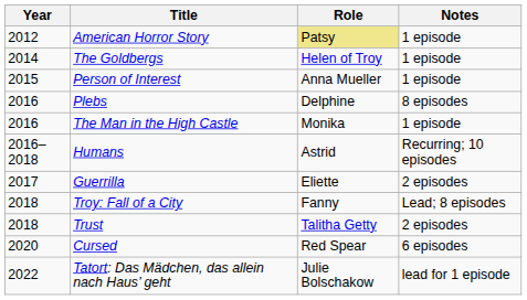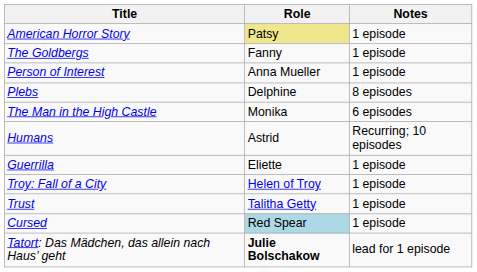 <table class="wikitable sortable">
 <tr>
-<th>Year</th>
 <th>Title</th>
 <th>Role</th>
 <th>Notes</th>
 </tr>
 <tr>
-<td>2012</td>
 <td><em><a href='#'>American Horror Story</a></em></td>
 <td style="background: khaki;">Patsy</td>
 <td>1 episode</td>
 </tr>
 <tr>
-<td>2014</td>
 <td><em><a href='#'>The Goldbergs</a></em></td>
-<td><a href='#'>Helen of Troy</a></td>
+<td>Fanny</td>
 <td>1 episode</td>
 </tr>
 <tr>
-<td>2015</td>
 <td><em><a href='#'>Person of Interest</a></em></td>
 <td>Anna Mueller</td>
 <td>1 episode</td>
 </tr>
 <tr>
-<td>2016</td>
 <td><em><a href='#'>Plebs</a></em></td>
 <td>Delphine</td>
 <td>8 episodes</td>
 </tr>
 <tr>
-<td>2016</td>
 <td><em><a href='#'>The Man in the High Castle</a></em></td>
 <td>Monika</td>
-<td>1 episode</td>
+<td>6 episodes</td>
 </tr>
 <tr>
-<td>2016–2018</td>
 <td><em><a href='#'>Humans</a></em></td>
 <td>Astrid</td>
 <td>Recurring; 10 episodes</td>
 </tr>
 <tr>
-<td>2017</td>
 <td><em><a href='#'>Guerrilla</a></em></td>
 <td>Eliette</td>
-<td>2 episodes</td>
+<td>1 episode</td>
 </tr>
 <tr>
-<td>2018</td>
 <td><em><a href='#'>Troy: Fall of a City</a></em></td>
-<td>Fanny</td>
-<td>Lead; 8 episodes</td>
+<td><a href='#'>Helen of Troy</a></td>
+<td>1 episode</td>
 </tr>
 <tr>
-<td>2018</td>
 <td><em><a href='#'>Trust</a></em></td>
 <td><a href='#'>Talitha Getty</a></td>
-<td>2 episodes</td>
+<td>1 episode</td>
 </tr>
 <tr>
-<td>2020</td>
 <td><em><a href='#'>Cursed</a></em></td>
-<td>Red Spear</td>
-<td>6 episodes</td>
+<td style="background: lightblue;">Red Spear</td>
+<td>1 episode</td>
 </tr>
 <tr>
-<td>2022</td>
 <td><em><a href='#'>Tatort</a>: Das Mädchen, das allein nach Haus’ geht</em></td>
-<td>Julie Bolschakow</td>
+<td><strong>Julie Bolschakow</strong></td>
 <td>lead for 1 episode</td>
 </tr>
 </table>
